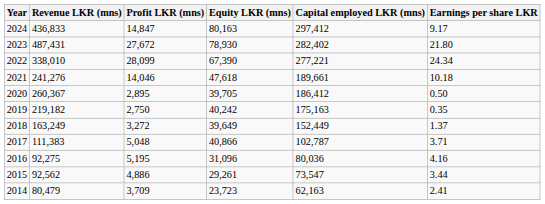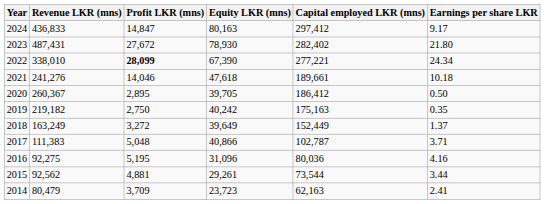 <table class="wikitable">
 <tr>
 <th>Year</th>
 <th>Revenue LKR (mns)</th>
 <th>Profit LKR (mns)</th>
 <th>Equity LKR (mns)</th>
 <th>Capital employed LKR (mns)</th>
 <th>Earnings per share LKR</th>
 </tr>
 <tr>
 <td>2024</td>
 <td>436,833</td>
 <td>14,847</td>
 <td>80,163</td>
 <td>297,412</td>
 <td>9.17</td>
 </tr>
 <tr>
 <td>2023</td>
 <td>487,431</td>
 <td>27,672</td>
 <td>78,930</td>
 <td>282,402</td>
 <td>21.80</td>
 </tr>
 <tr>
 <td>2022</td>
 <td>338,010</td>
-<td>28,099</td>
+<td><strong>28,099</strong></td>
 <td>67,390</td>
 <td>277,221</td>
 <td>24.34</td>
 </tr>
 <tr>
 <td>2021</td>
 <td>241,276</td>
 <td>14,046</td>
 <td>47,618</td>
 <td>189,661</td>
 <td>10.18</td>
 </tr>
 <tr>
 <td>2020</td>
 <td>260,367</td>
 <td>2,895</td>
 <td>39,705</td>
 <td>186,412</td>
 <td>0.50</td>
 </tr>
 <tr>
 <td>2019</td>
 <td>219,182</td>
 <td>2,750</td>
 <td>40,242</td>
 <td>175,163</td>
 <td>0.35</td>
 </tr>
 <tr>
 <td>2018</td>
 <td>163,249</td>
 <td>3,272</td>
 <td>39,649</td>
 <td>152,449</td>
 <td>1.37</td>
 </tr>
 <tr>
 <td>2017</td>
 <td>111,383</td>
 <td>5,048</td>
 <td>40,866</td>
 <td>102,787</td>
 <td>3.71</td>
 </tr>
 <tr>
 <td>2016</td>
 <td>92,275</td>
 <td>5,195</td>
 <td>31,096</td>
 <td>80,036</td>
 <td>4.16</td>
 </tr>
 <tr>
 <td>2015</td>
 <td>92,562</td>
-<td>4,886</td>
+<td>4,881</td>
 <td>29,261</td>
-<td>73,547</td>
+<td>73,544</td>
 <td>3.44</td>
 </tr>
 <tr>
 <td>2014</td>
 <td>80,479</td>
 <td>3,709</td>
 <td>23,723</td>
 <td>62,163</td>
 <td>2.41</td>
 </tr>
 </table>
